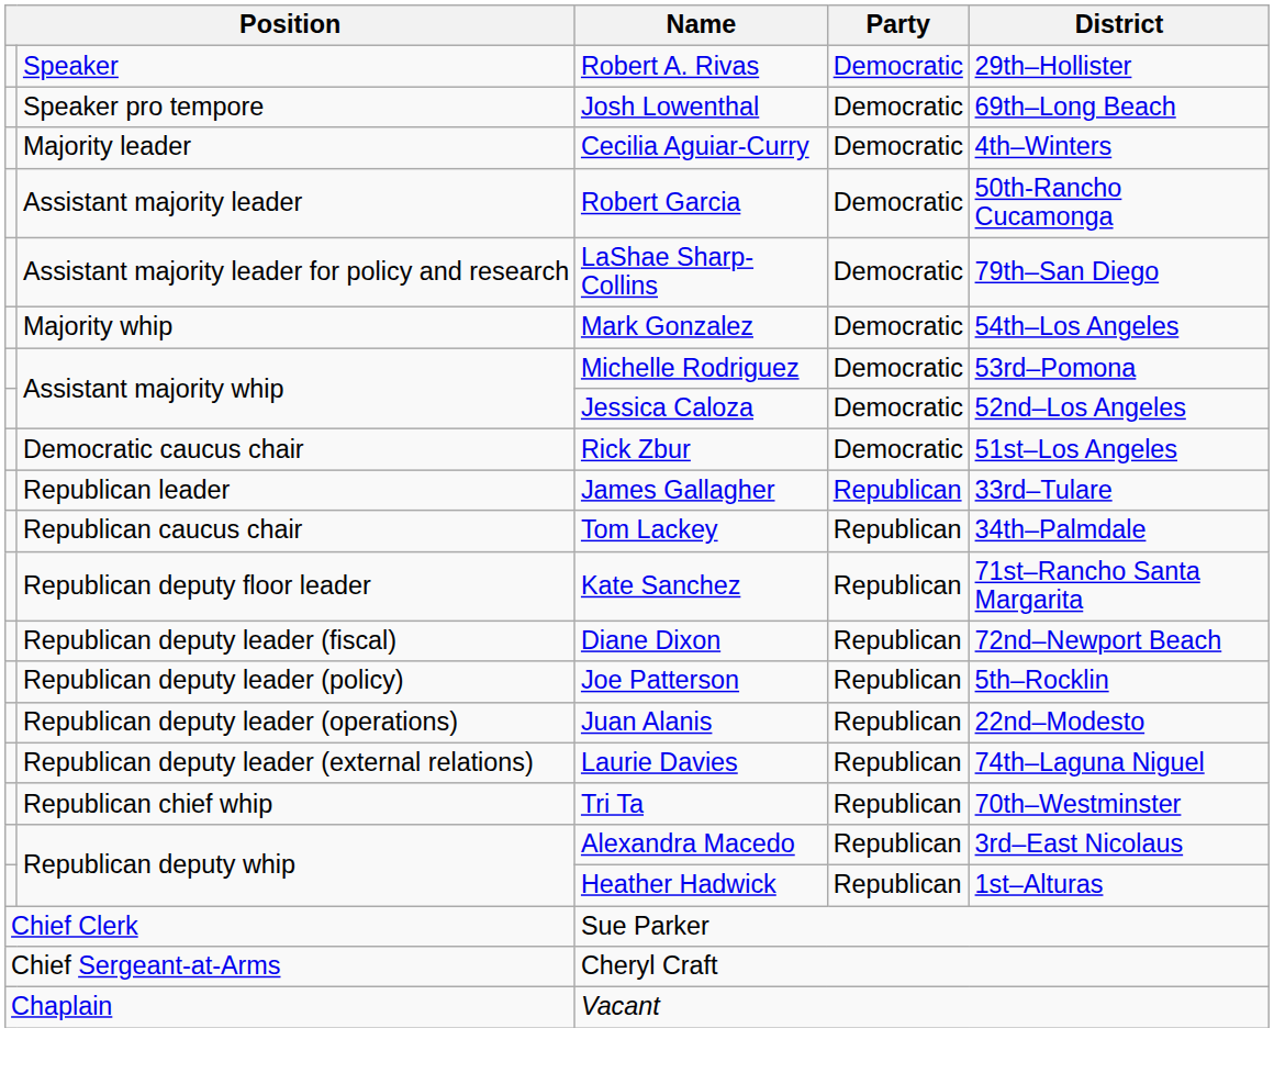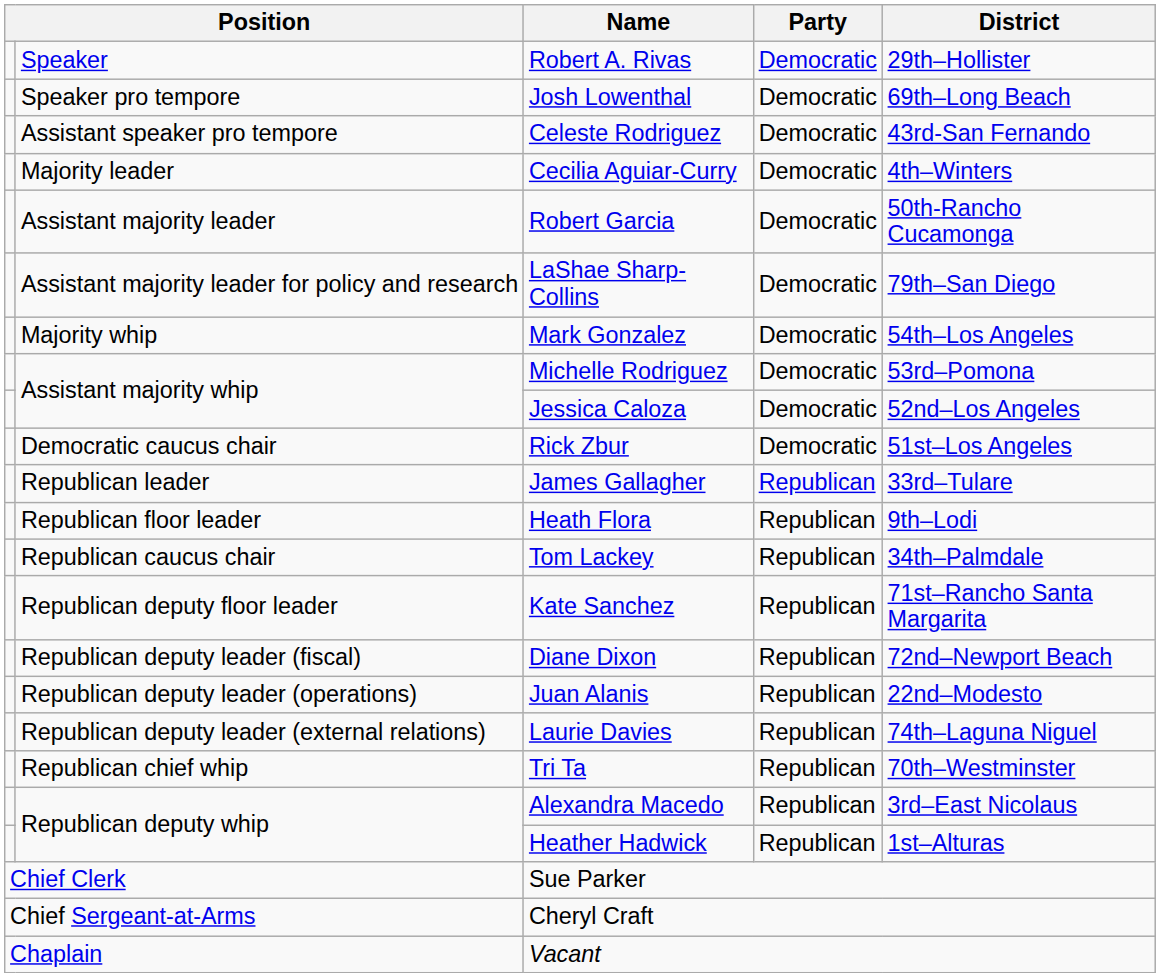 <table class="wikitable" style="font-size:100%">
 <tr>
 <th scope="col" colspan="2" width="220">Position</th>
 <th scope="col" width="150">Name</th>
 <th scope="col" width="70">Party</th>
 <th scope="col" width="180">District</th>
 </tr>
 <tr>
 <td></td>
 <td><a href='#'>Speaker</a></td>
 <td><a href='#'>Robert A. Rivas</a></td>
 <td><a href='#'>Democratic</a></td>
 <td><a href='#'>29th–Hollister</a></td>
 </tr>
 <tr>
 <td></td>
 <td>Speaker pro tempore</td>
 <td><a href='#'>Josh Lowenthal</a></td>
 <td>Democratic</td>
 <td><a href='#'>69th–Long Beach</a></td>
+</tr>
+<tr>
+<td></td>
+<td>Assistant speaker pro tempore</td>
+<td><a href='#'>Celeste Rodriguez</a></td>
+<td>Democratic</td>
+<td><a href='#'>43rd-San Fernando</a></td>
 </tr>
 <tr>
 <td></td>
 <td>Majority leader</td>
 <td><a href='#'>Cecilia Aguiar-Curry</a></td>
 <td>Democratic</td>
 <td><a href='#'>4th–Winters</a></td>
 </tr>
 <tr>
 <td></td>
 <td>Assistant majority leader</td>
 <td><a href='#'>Robert Garcia</a></td>
 <td>Democratic</td>
 <td><a href='#'>50th-Rancho Cucamonga</a></td>
 </tr>
 <tr>
 <td></td>
 <td>Assistant majority leader for policy and research</td>
 <td><a href='#'>LaShae Sharp-Collins</a></td>
 <td>Democratic</td>
 <td><a href='#'>79th–San Diego</a></td>
 </tr>
 <tr>
 <td></td>
 <td>Majority whip</td>
 <td><a href='#'>Mark Gonzalez</a></td>
 <td>Democratic</td>
 <td><a href='#'>54th–Los Angeles</a></td>
 </tr>
 <tr>
 <td></td>
 <td rowspan=2>Assistant majority whip</td>
 <td><a href='#'>Michelle Rodriguez</a></td>
 <td>Democratic</td>
 <td><a href='#'>53rd–Pomona</a></td>
 </tr>
 <tr>
 <td></td>
 <td><a href='#'>Jessica Caloza</a></td>
 <td>Democratic</td>
 <td><a href='#'>52nd–Los Angeles</a></td>
 </tr>
 <tr>
 <td></td>
 <td>Democratic caucus chair</td>
 <td><a href='#'>Rick Zbur</a></td>
 <td>Democratic</td>
 <td><a href='#'>51st–Los Angeles</a></td>
 </tr>
 <tr>
 <td></td>
 <td>Republican leader</td>
 <td><a href='#'>James Gallagher</a></td>
 <td><a href='#'>Republican</a></td>
 <td><a href='#'>33rd–Tulare</a></td>
 </tr>
 <tr>
 <td></td>
+<td>Republican floor leader</td>
+<td><a href='#'>Heath Flora</a></td>
+<td>Republican</td>
+<td><a href='#'>9th–Lodi</a></td>
+</tr>
+<tr>
+<td></td>
 <td>Republican caucus chair</td>
 <td><a href='#'>Tom Lackey</a></td>
 <td>Republican</td>
 <td><a href='#'>34th–Palmdale</a></td>
 </tr>
 <tr>
 <td></td>
 <td>Republican deputy floor leader</td>
 <td><a href='#'>Kate Sanchez</a></td>
 <td>Republican</td>
 <td><a href='#'>71st–Rancho Santa Margarita</a></td>
 </tr>
 <tr>
 <td></td>
 <td>Republican deputy leader (fiscal)</td>
 <td><a href='#'>Diane Dixon</a></td>
 <td>Republican</td>
 <td><a href='#'>72nd–Newport Beach</a></td>
-</tr>
-<tr>
-<td></td>
-<td>Republican deputy leader (policy)</td>
-<td><a href='#'>Joe Patterson</a></td>
-<td>Republican</td>
-<td><a href='#'>5th–Rocklin</a></td>
 </tr>
 <tr>
 <td></td>
 <td>Republican deputy leader (operations)</td>
 <td><a href='#'>Juan Alanis</a></td>
 <td>Republican</td>
 <td><a href='#'>22nd–Modesto</a></td>
 </tr>
 <tr>
 <td></td>
 <td>Republican deputy leader (external relations)</td>
 <td><a href='#'>Laurie Davies</a></td>
 <td>Republican</td>
 <td><a href='#'>74th–Laguna Niguel</a></td>
 </tr>
 <tr>
 <td></td>
 <td>Republican chief whip</td>
 <td><a href='#'>Tri Ta</a></td>
 <td>Republican</td>
 <td><a href='#'>70th–Westminster</a></td>
 </tr>
 <tr>
 <td></td>
 <td rowspan=2>Republican deputy whip</td>
 <td><a href='#'>Alexandra Macedo</a></td>
 <td>Republican</td>
 <td><a href='#'>3rd–East Nicolaus</a></td>
 </tr>
 <tr>
 <td></td>
 <td><a href='#'>Heather Hadwick</a></td>
 <td>Republican</td>
 <td><a href='#'>1st–Alturas</a></td>
 </tr>
 <tr>
 <td scope="row" colspan="2"><a href='#'>Chief Clerk</a></td>
 <td colspan="3">Sue Parker</td>
 </tr>
 <tr>
 <td scope="row" colspan="2">Chief <a href='#'>Sergeant-at-Arms</a></td>
 <td colspan="3">Cheryl Craft</td>
 </tr>
 <tr>
 <td scope="row" colspan="2"><a href='#'>Chaplain</a></td>
 <td colspan="3"><em>Vacant</em></td>
 </tr>
 </table>
